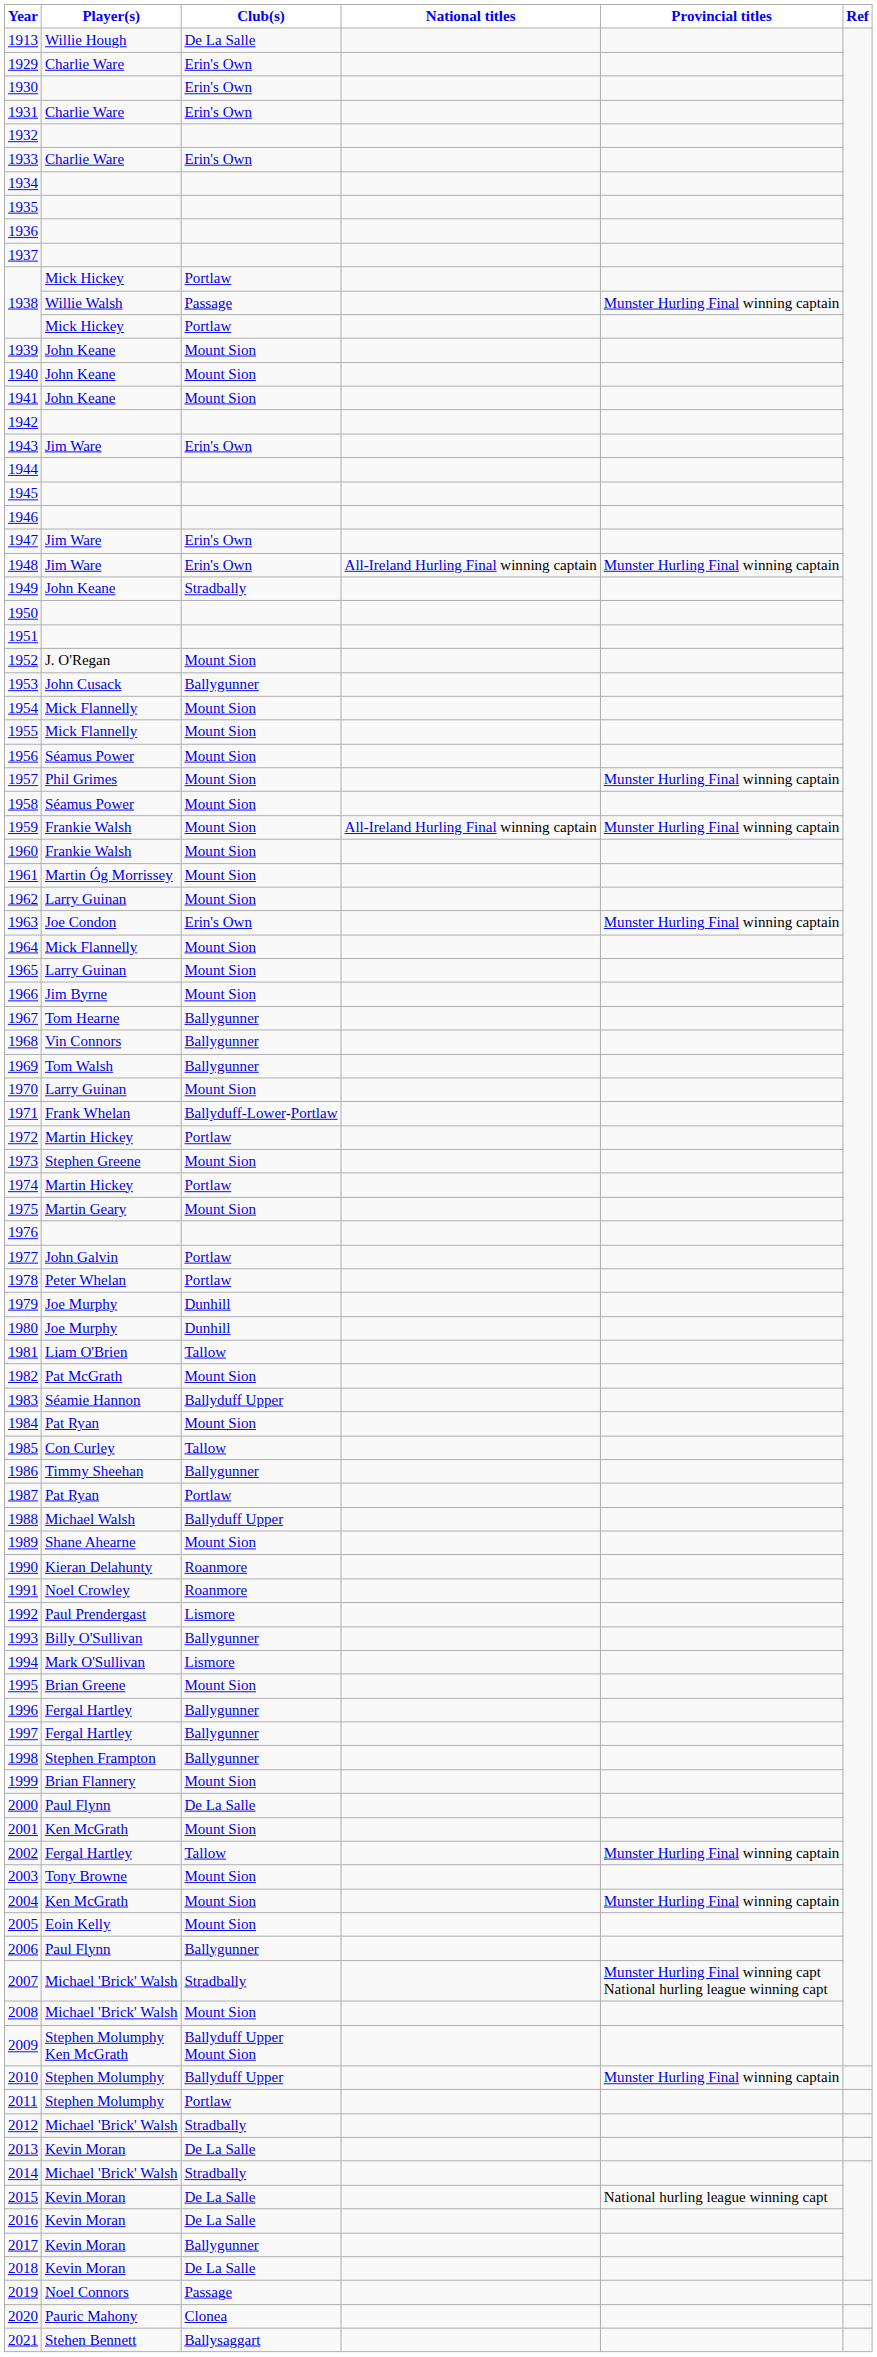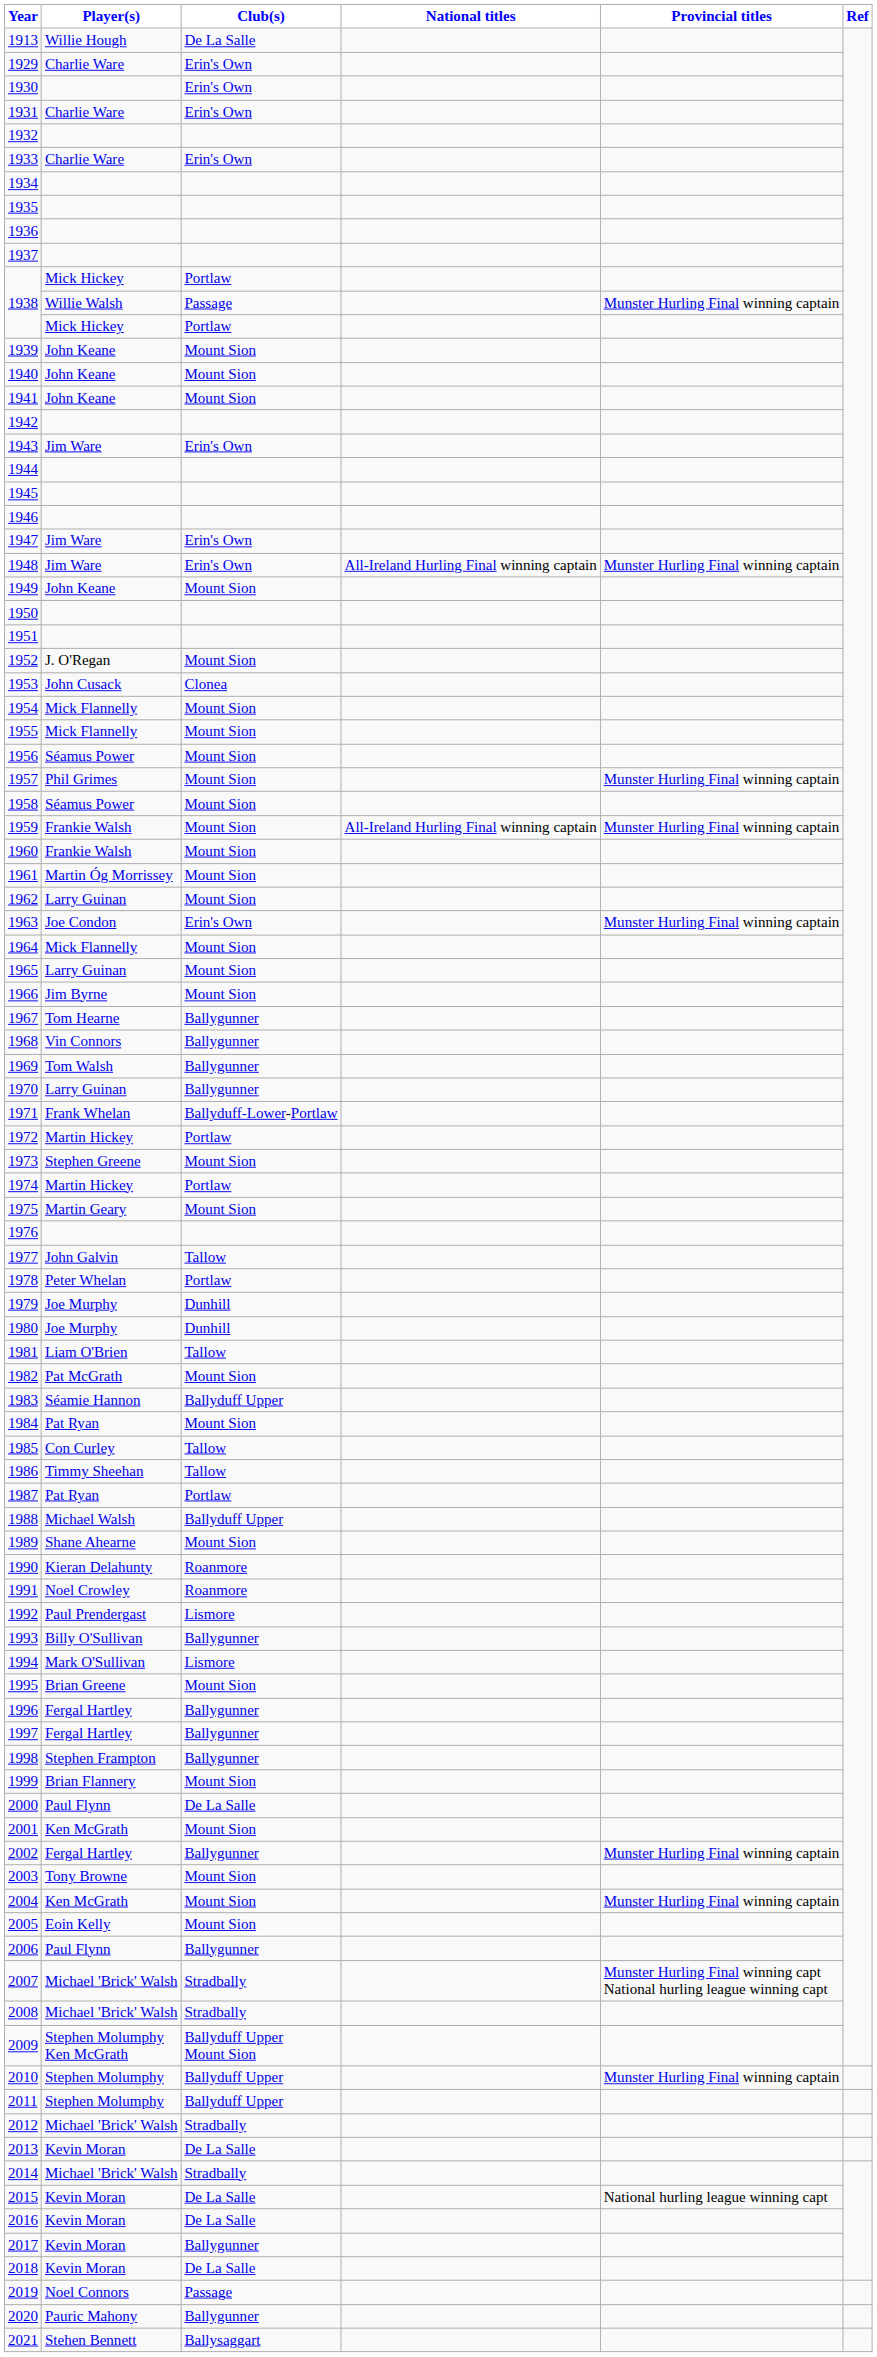 <table class="wikitable">
 <tr style="text-align:center;background:white;color:blue">
 <td><strong>Year</strong></td>
 <td><strong>Player(s)</strong></td>
 <td><strong>Club(s)</strong></td>
 <td><strong>National titles</strong></td>
 <td><strong>Provincial titles</strong></td>
 <td><strong>Ref</strong></td>
 </tr>
 <tr>
 <td><a href='#'>1913</a></td>
 <td style="text-align:left;"><a href='#'>Willie Hough</a></td>
 <td><a href='#'>De La Salle</a></td>
 <td></td>
 <td></td>
 </tr>
 <tr>
 <td><a href='#'>1929</a></td>
 <td style="text-align:left;"><a href='#'>Charlie Ware</a></td>
 <td><a href='#'>Erin's Own</a></td>
 <td></td>
 <td></td>
 </tr>
 <tr>
 <td><a href='#'>1930</a></td>
 <td style="text-align:left;"></td>
 <td><a href='#'>Erin's Own</a></td>
 <td></td>
 <td></td>
 </tr>
 <tr>
 <td><a href='#'>1931</a></td>
 <td style="text-align:left;"><a href='#'>Charlie Ware</a></td>
 <td><a href='#'>Erin's Own</a></td>
 <td></td>
 <td></td>
 </tr>
 <tr>
 <td><a href='#'>1932</a></td>
 <td style="text-align:left;"></td>
 <td></td>
 <td></td>
 <td></td>
 </tr>
 <tr>
 <td><a href='#'>1933</a></td>
 <td style="text-align:left;"><a href='#'>Charlie Ware</a></td>
 <td><a href='#'>Erin's Own</a></td>
 <td></td>
 <td></td>
 </tr>
 <tr>
 <td><a href='#'>1934</a></td>
 <td style="text-align:left;"></td>
 <td></td>
 <td></td>
 <td></td>
 </tr>
 <tr>
 <td><a href='#'>1935</a></td>
 <td style="text-align:left;"></td>
 <td></td>
 <td></td>
 <td></td>
 </tr>
 <tr>
 <td><a href='#'>1936</a></td>
 <td style="text-align:left;"></td>
 <td></td>
 <td></td>
 <td></td>
 </tr>
 <tr>
 <td><a href='#'>1937</a></td>
 <td style="text-align:left;"></td>
 <td></td>
 <td></td>
 <td></td>
 </tr>
 <tr>
 <td rowspan=3><a href='#'>1938</a></td>
 <td style="text-align:left;"><a href='#'>Mick Hickey</a></td>
 <td><a href='#'>Portlaw</a></td>
 <td></td>
 <td></td>
 </tr>
 <tr>
 <td style="text-align:left;"><a href='#'>Willie Walsh</a></td>
 <td><a href='#'>Passage</a></td>
 <td></td>
 <td><a href='#'>Munster Hurling Final</a> winning captain</td>
 </tr>
 <tr>
 <td style="text-align:left;"><a href='#'>Mick Hickey</a></td>
 <td><a href='#'>Portlaw</a></td>
 <td></td>
 <td></td>
 </tr>
 <tr>
 <td><a href='#'>1939</a></td>
 <td style="text-align:left;"><a href='#'>John Keane</a></td>
 <td><a href='#'>Mount Sion</a></td>
 <td></td>
 <td></td>
 </tr>
 <tr>
 <td><a href='#'>1940</a></td>
 <td style="text-align:left;"><a href='#'>John Keane</a></td>
 <td><a href='#'>Mount Sion</a></td>
 <td></td>
 <td></td>
 </tr>
 <tr>
 <td><a href='#'>1941</a></td>
 <td style="text-align:left;"><a href='#'>John Keane</a></td>
 <td><a href='#'>Mount Sion</a></td>
 <td></td>
 <td></td>
 </tr>
 <tr>
 <td><a href='#'>1942</a></td>
 <td style="text-align:left;"></td>
 <td></td>
 <td></td>
 <td></td>
 </tr>
 <tr>
 <td><a href='#'>1943</a></td>
 <td style="text-align:left;"><a href='#'>Jim Ware</a></td>
 <td><a href='#'>Erin's Own</a></td>
 <td></td>
 <td></td>
 </tr>
 <tr>
 <td><a href='#'>1944</a></td>
 <td style="text-align:left;"></td>
 <td></td>
 <td></td>
 <td></td>
 </tr>
 <tr>
 <td><a href='#'>1945</a></td>
 <td style="text-align:left;"></td>
 <td></td>
 <td></td>
 <td></td>
 </tr>
 <tr>
 <td><a href='#'>1946</a></td>
 <td style="text-align:left;"></td>
 <td></td>
 <td></td>
 <td></td>
 </tr>
 <tr>
 <td><a href='#'>1947</a></td>
 <td style="text-align:left;"><a href='#'>Jim Ware</a></td>
 <td><a href='#'>Erin's Own</a></td>
 <td></td>
 <td></td>
 </tr>
 <tr>
 <td><a href='#'>1948</a></td>
 <td style="text-align:left;"><a href='#'>Jim Ware</a></td>
 <td><a href='#'>Erin's Own</a></td>
 <td><a href='#'>All-Ireland Hurling Final</a> winning captain</td>
 <td><a href='#'>Munster Hurling Final</a> winning captain</td>
 </tr>
 <tr>
 <td><a href='#'>1949</a></td>
 <td style="text-align:left;"><a href='#'>John Keane</a></td>
-<td><a href='#'>Stradbally</a></td>
+<td><a href='#'>Mount Sion</a></td>
 <td></td>
 <td></td>
 </tr>
 <tr>
 <td><a href='#'>1950</a></td>
 <td style="text-align:left;"></td>
 <td></td>
 <td></td>
 <td></td>
 </tr>
 <tr>
 <td><a href='#'>1951</a></td>
 <td style="text-align:left;"></td>
 <td></td>
 <td></td>
 <td></td>
 </tr>
 <tr>
 <td><a href='#'>1952</a></td>
 <td style="text-align:left;">J. O'Regan</td>
 <td><a href='#'>Mount Sion</a></td>
 <td></td>
 <td></td>
 </tr>
 <tr>
 <td><a href='#'>1953</a></td>
 <td style="text-align:left;"><a href='#'>John Cusack</a></td>
-<td><a href='#'>Ballygunner</a></td>
+<td><a href='#'>Clonea</a></td>
 <td></td>
 <td></td>
 </tr>
 <tr>
 <td><a href='#'>1954</a></td>
 <td style="text-align:left;"><a href='#'>Mick Flannelly</a></td>
 <td><a href='#'>Mount Sion</a></td>
 <td></td>
 <td></td>
 </tr>
 <tr>
 <td><a href='#'>1955</a></td>
 <td style="text-align:left;"><a href='#'>Mick Flannelly</a></td>
 <td><a href='#'>Mount Sion</a></td>
 <td></td>
 <td></td>
 </tr>
 <tr>
 <td><a href='#'>1956</a></td>
 <td style="text-align:left;"><a href='#'>Séamus Power</a></td>
 <td><a href='#'>Mount Sion</a></td>
 <td></td>
 <td></td>
 </tr>
 <tr>
 <td><a href='#'>1957</a></td>
 <td style="text-align:left;"><a href='#'>Phil Grimes</a></td>
 <td><a href='#'>Mount Sion</a></td>
 <td></td>
 <td><a href='#'>Munster Hurling Final</a> winning captain</td>
 </tr>
 <tr>
 <td><a href='#'>1958</a></td>
 <td style="text-align:left;"><a href='#'>Séamus Power</a></td>
 <td><a href='#'>Mount Sion</a></td>
 <td></td>
 <td></td>
 </tr>
 <tr>
 <td><a href='#'>1959</a></td>
 <td style="text-align:left;"><a href='#'>Frankie Walsh</a></td>
 <td><a href='#'>Mount Sion</a></td>
 <td><a href='#'>All-Ireland Hurling Final</a> winning captain</td>
 <td><a href='#'>Munster Hurling Final</a> winning captain</td>
 </tr>
 <tr>
 <td><a href='#'>1960</a></td>
 <td style="text-align:left;"><a href='#'>Frankie Walsh</a></td>
 <td><a href='#'>Mount Sion</a></td>
 <td></td>
 <td></td>
 </tr>
 <tr>
 <td><a href='#'>1961</a></td>
 <td style="text-align:left;"><a href='#'>Martin Óg Morrissey</a></td>
 <td><a href='#'>Mount Sion</a></td>
 <td></td>
 <td></td>
 </tr>
 <tr>
 <td><a href='#'>1962</a></td>
 <td style="text-align:left;"><a href='#'>Larry Guinan</a></td>
 <td><a href='#'>Mount Sion</a></td>
 <td></td>
 <td></td>
 </tr>
 <tr>
 <td><a href='#'>1963</a></td>
 <td style="text-align:left;"><a href='#'>Joe Condon</a></td>
 <td><a href='#'>Erin's Own</a></td>
 <td></td>
 <td><a href='#'>Munster Hurling Final</a> winning captain</td>
 </tr>
 <tr>
 <td><a href='#'>1964</a></td>
 <td style="text-align:left;"><a href='#'>Mick Flannelly</a></td>
 <td><a href='#'>Mount Sion</a></td>
 <td></td>
 <td></td>
 </tr>
 <tr>
 <td><a href='#'>1965</a></td>
 <td style="text-align:left;"><a href='#'>Larry Guinan</a></td>
 <td><a href='#'>Mount Sion</a></td>
 <td></td>
 <td></td>
 </tr>
 <tr>
 <td><a href='#'>1966</a></td>
 <td style="text-align:left;"><a href='#'>Jim Byrne</a></td>
 <td><a href='#'>Mount Sion</a></td>
 <td></td>
 <td></td>
 </tr>
 <tr>
 <td><a href='#'>1967</a></td>
 <td style="text-align:left;"><a href='#'>Tom Hearne</a></td>
 <td><a href='#'>Ballygunner</a></td>
 <td></td>
 <td></td>
 </tr>
 <tr>
 <td><a href='#'>1968</a></td>
 <td style="text-align:left;"><a href='#'>Vin Connors</a></td>
 <td><a href='#'>Ballygunner</a></td>
 <td></td>
 <td></td>
 </tr>
 <tr>
 <td><a href='#'>1969</a></td>
 <td style="text-align:left;"><a href='#'>Tom Walsh</a></td>
 <td><a href='#'>Ballygunner</a></td>
 <td></td>
 <td></td>
 </tr>
 <tr>
 <td><a href='#'>1970</a></td>
 <td style="text-align:left;"><a href='#'>Larry Guinan</a></td>
-<td><a href='#'>Mount Sion</a></td>
+<td><a href='#'>Ballygunner</a></td>
 <td></td>
 <td></td>
 </tr>
 <tr>
 <td><a href='#'>1971</a></td>
 <td style="text-align:left;"><a href='#'>Frank Whelan</a></td>
 <td><a href='#'>Ballyduff-Lower</a>-<a href='#'>Portlaw</a></td>
 <td></td>
 <td></td>
 </tr>
 <tr>
 <td><a href='#'>1972</a></td>
 <td style="text-align:left;"><a href='#'>Martin Hickey</a></td>
 <td><a href='#'>Portlaw</a></td>
 <td></td>
 <td></td>
 </tr>
 <tr>
 <td><a href='#'>1973</a></td>
 <td style="text-align:left;"><a href='#'>Stephen Greene</a></td>
 <td><a href='#'>Mount Sion</a></td>
 <td></td>
 <td></td>
 </tr>
 <tr>
 <td><a href='#'>1974</a></td>
 <td style="text-align:left;"><a href='#'>Martin Hickey</a></td>
 <td><a href='#'>Portlaw</a></td>
 <td></td>
 <td></td>
 </tr>
 <tr>
 <td><a href='#'>1975</a></td>
 <td style="text-align:left;"><a href='#'>Martin Geary</a></td>
 <td><a href='#'>Mount Sion</a></td>
 <td></td>
 <td></td>
 </tr>
 <tr>
 <td><a href='#'>1976</a></td>
 <td style="text-align:left;"></td>
 <td></td>
 <td></td>
 <td></td>
 </tr>
 <tr>
 <td><a href='#'>1977</a></td>
 <td style="text-align:left;"><a href='#'>John Galvin</a></td>
-<td><a href='#'>Portlaw</a></td>
+<td><a href='#'>Tallow</a></td>
 <td></td>
 <td></td>
 </tr>
 <tr>
 <td><a href='#'>1978</a></td>
 <td style="text-align:left;"><a href='#'>Peter Whelan</a></td>
 <td><a href='#'>Portlaw</a></td>
 <td></td>
 <td></td>
 </tr>
 <tr>
 <td><a href='#'>1979</a></td>
 <td style="text-align:left;"><a href='#'>Joe Murphy</a></td>
 <td><a href='#'>Dunhill</a></td>
 <td></td>
 <td></td>
 </tr>
 <tr>
 <td><a href='#'>1980</a></td>
 <td style="text-align:left;"><a href='#'>Joe Murphy</a></td>
 <td><a href='#'>Dunhill</a></td>
 <td></td>
 <td></td>
 </tr>
 <tr>
 <td><a href='#'>1981</a></td>
 <td style="text-align:left;"><a href='#'>Liam O'Brien</a></td>
 <td><a href='#'>Tallow</a></td>
 <td></td>
 <td></td>
 </tr>
 <tr>
 <td><a href='#'>1982</a></td>
 <td style="text-align:left;"><a href='#'>Pat McGrath</a></td>
 <td><a href='#'>Mount Sion</a></td>
 <td></td>
 <td></td>
 </tr>
 <tr>
 <td><a href='#'>1983</a></td>
 <td style="text-align:left;"><a href='#'>Séamie Hannon</a></td>
 <td><a href='#'>Ballyduff Upper</a></td>
 <td></td>
 <td></td>
 </tr>
 <tr>
 <td><a href='#'>1984</a></td>
 <td style="text-align:left;"><a href='#'>Pat Ryan</a></td>
 <td><a href='#'>Mount Sion</a></td>
 <td></td>
 <td></td>
 </tr>
 <tr>
 <td><a href='#'>1985</a></td>
 <td style="text-align:left;"><a href='#'>Con Curley</a></td>
 <td><a href='#'>Tallow</a></td>
 <td></td>
 <td></td>
 </tr>
 <tr>
 <td><a href='#'>1986</a></td>
 <td style="text-align:left;"><a href='#'>Timmy Sheehan</a></td>
-<td><a href='#'>Ballygunner</a></td>
+<td><a href='#'>Tallow</a></td>
 <td></td>
 <td></td>
 </tr>
 <tr>
 <td><a href='#'>1987</a></td>
 <td style="text-align:left;"><a href='#'>Pat Ryan</a></td>
 <td><a href='#'>Portlaw</a></td>
 <td></td>
 <td></td>
 </tr>
 <tr>
 <td><a href='#'>1988</a></td>
 <td style="text-align:left;"><a href='#'>Michael Walsh</a></td>
 <td><a href='#'>Ballyduff Upper</a></td>
 <td></td>
 <td></td>
 </tr>
 <tr>
 <td><a href='#'>1989</a></td>
 <td style="text-align:left;"><a href='#'>Shane Ahearne</a></td>
 <td><a href='#'>Mount Sion</a></td>
 <td></td>
 <td></td>
 </tr>
 <tr>
 <td><a href='#'>1990</a></td>
 <td style="text-align:left;"><a href='#'>Kieran Delahunty</a></td>
 <td><a href='#'>Roanmore</a></td>
 <td></td>
 <td></td>
 </tr>
 <tr>
 <td><a href='#'>1991</a></td>
 <td style="text-align:left;"><a href='#'>Noel Crowley</a></td>
 <td><a href='#'>Roanmore</a></td>
 <td></td>
 <td></td>
 </tr>
 <tr>
 <td><a href='#'>1992</a></td>
 <td style="text-align:left;"><a href='#'>Paul Prendergast</a></td>
 <td><a href='#'>Lismore</a></td>
 <td></td>
 <td></td>
 </tr>
 <tr>
 <td><a href='#'>1993</a></td>
 <td style="text-align:left;"><a href='#'>Billy O'Sullivan</a></td>
 <td><a href='#'>Ballygunner</a></td>
 <td></td>
 <td></td>
 </tr>
 <tr>
 <td><a href='#'>1994</a></td>
 <td style="text-align:left;"><a href='#'>Mark O'Sullivan</a></td>
 <td><a href='#'>Lismore</a></td>
 <td></td>
 <td></td>
 </tr>
 <tr>
 <td><a href='#'>1995</a></td>
 <td style="text-align:left;"><a href='#'>Brian Greene</a></td>
 <td><a href='#'>Mount Sion</a></td>
 <td></td>
 <td></td>
 </tr>
 <tr>
 <td><a href='#'>1996</a></td>
 <td style="text-align:left;"><a href='#'>Fergal Hartley</a></td>
 <td><a href='#'>Ballygunner</a></td>
 <td></td>
 <td></td>
 </tr>
 <tr>
 <td><a href='#'>1997</a></td>
 <td style="text-align:left;"><a href='#'>Fergal Hartley</a></td>
 <td><a href='#'>Ballygunner</a></td>
 <td></td>
 <td></td>
 </tr>
 <tr>
 <td><a href='#'>1998</a></td>
 <td style="text-align:left;"><a href='#'>Stephen Frampton</a></td>
 <td><a href='#'>Ballygunner</a></td>
 <td></td>
 <td></td>
 </tr>
 <tr>
 <td><a href='#'>1999</a></td>
 <td style="text-align:left;"><a href='#'>Brian Flannery</a></td>
 <td><a href='#'>Mount Sion</a></td>
 <td></td>
 <td></td>
 </tr>
 <tr>
 <td><a href='#'>2000</a></td>
 <td style="text-align:left;"><a href='#'>Paul Flynn</a></td>
 <td><a href='#'>De La Salle</a></td>
 <td></td>
 <td></td>
 </tr>
 <tr>
 <td><a href='#'>2001</a></td>
 <td style="text-align:left;"><a href='#'>Ken McGrath</a></td>
 <td><a href='#'>Mount Sion</a></td>
 <td></td>
 <td></td>
 </tr>
 <tr>
 <td><a href='#'>2002</a></td>
 <td style="text-align:left;"><a href='#'>Fergal Hartley</a></td>
-<td><a href='#'>Tallow</a></td>
+<td><a href='#'>Ballygunner</a></td>
 <td></td>
 <td><a href='#'>Munster Hurling Final</a> winning captain</td>
 </tr>
 <tr>
 <td><a href='#'>2003</a></td>
 <td style="text-align:left;"><a href='#'>Tony Browne</a></td>
 <td><a href='#'>Mount Sion</a></td>
 <td></td>
 <td></td>
 </tr>
 <tr>
 <td><a href='#'>2004</a></td>
 <td style="text-align:left;"><a href='#'>Ken McGrath</a></td>
 <td><a href='#'>Mount Sion</a></td>
 <td></td>
 <td><a href='#'>Munster Hurling Final</a> winning captain</td>
 </tr>
 <tr>
 <td><a href='#'>2005</a></td>
 <td style="text-align:left;"><a href='#'>Eoin Kelly</a></td>
 <td><a href='#'>Mount Sion</a></td>
 <td></td>
 <td></td>
 </tr>
 <tr>
 <td><a href='#'>2006</a></td>
 <td style="text-align:left;"><a href='#'>Paul Flynn</a></td>
 <td><a href='#'>Ballygunner</a></td>
 <td></td>
 <td></td>
 </tr>
 <tr>
 <td><a href='#'>2007</a></td>
 <td style="text-align:left;"><a href='#'>Michael 'Brick' Walsh</a></td>
 <td><a href='#'>Stradbally</a></td>
 <td></td>
 <td><a href='#'>Munster Hurling Final</a> winning capt<br>National hurling league winning capt</td>
 </tr>
 <tr>
 <td><a href='#'>2008</a></td>
 <td style="text-align:left;"><a href='#'>Michael 'Brick' Walsh</a></td>
-<td><a href='#'>Mount Sion</a></td>
+<td><a href='#'>Stradbally</a></td>
 <td></td>
 <td></td>
 </tr>
 <tr>
 <td><a href='#'>2009</a></td>
 <td style="text-align:left;"><a href='#'>Stephen Molumphy</a><br><a href='#'>Ken McGrath</a></td>
 <td><a href='#'>Ballyduff Upper</a><br><a href='#'>Mount Sion</a></td>
 <td></td>
 <td></td>
 </tr>
 <tr>
 <td><a href='#'>2010</a></td>
 <td style="text-align:left;"><a href='#'>Stephen Molumphy</a></td>
 <td><a href='#'>Ballyduff Upper</a></td>
 <td></td>
 <td><a href='#'>Munster Hurling Final</a> winning captain</td>
 <td></td>
 </tr>
 <tr>
 <td><a href='#'>2011</a></td>
 <td style="text-align:left;"><a href='#'>Stephen Molumphy</a></td>
-<td><a href='#'>Portlaw</a></td>
+<td><a href='#'>Ballyduff Upper</a></td>
 <td></td>
 <td></td>
 </tr>
 <tr>
 <td><a href='#'>2012</a></td>
 <td style="text-align:left;"><a href='#'>Michael 'Brick' Walsh</a></td>
 <td><a href='#'>Stradbally</a></td>
 <td></td>
 <td></td>
 <td></td>
 </tr>
 <tr>
 <td><a href='#'>2013</a></td>
 <td style="text-align:left;"><a href='#'>Kevin Moran</a></td>
 <td><a href='#'>De La Salle</a></td>
 <td></td>
 <td></td>
 <td></td>
 </tr>
 <tr>
 <td><a href='#'>2014</a></td>
 <td style="text-align:left;"><a href='#'>Michael 'Brick' Walsh</a></td>
 <td><a href='#'>Stradbally</a></td>
 <td></td>
 <td></td>
 </tr>
 <tr>
 <td><a href='#'>2015</a></td>
 <td style="text-align:left;"><a href='#'>Kevin Moran</a></td>
 <td><a href='#'>De La Salle</a></td>
 <td></td>
 <td>National hurling league winning capt</td>
 </tr>
 <tr>
 <td><a href='#'>2016</a></td>
 <td style="text-align:left;"><a href='#'>Kevin Moran</a></td>
 <td><a href='#'>De La Salle</a></td>
 <td></td>
 <td></td>
 </tr>
 <tr>
 <td><a href='#'>2017</a></td>
 <td style="text-align:left;"><a href='#'>Kevin Moran</a></td>
 <td><a href='#'>Ballygunner</a></td>
 <td></td>
 <td></td>
 </tr>
 <tr>
 <td><a href='#'>2018</a></td>
 <td style="text-align:left;"><a href='#'>Kevin Moran</a></td>
 <td><a href='#'>De La Salle</a></td>
 <td></td>
 <td></td>
 </tr>
 <tr>
 <td><a href='#'>2019</a></td>
 <td style="text-align:left;"><a href='#'>Noel Connors</a></td>
 <td><a href='#'>Passage</a></td>
 <td></td>
 <td></td>
 <td></td>
 </tr>
 <tr>
 <td><a href='#'>2020</a></td>
 <td style="text-align:left;"><a href='#'>Pauric Mahony</a></td>
-<td><a href='#'>Clonea</a></td>
+<td><a href='#'>Ballygunner</a></td>
 <td></td>
 <td></td>
 <td></td>
 </tr>
 <tr>
 <td><a href='#'>2021</a></td>
 <td style="text-align:left;"><a href='#'>Stehen Bennett</a></td>
 <td><a href='#'>Ballysaggart</a></td>
 <td></td>
 <td></td>
 <td></td>
 </tr>
 </table>
